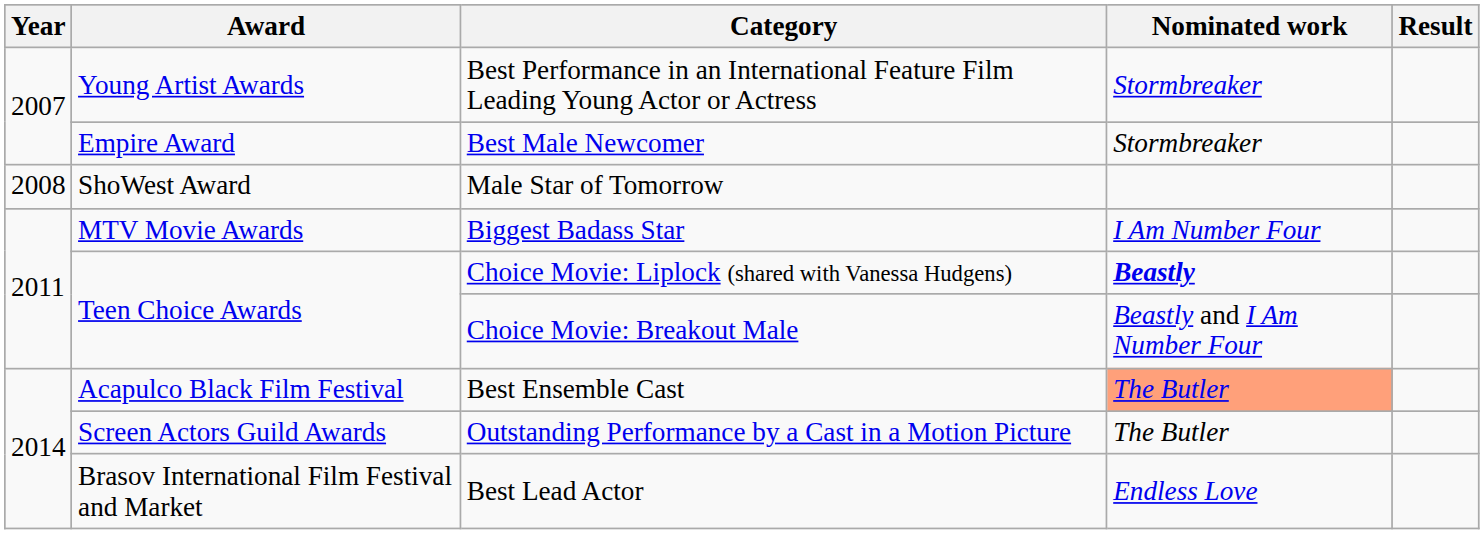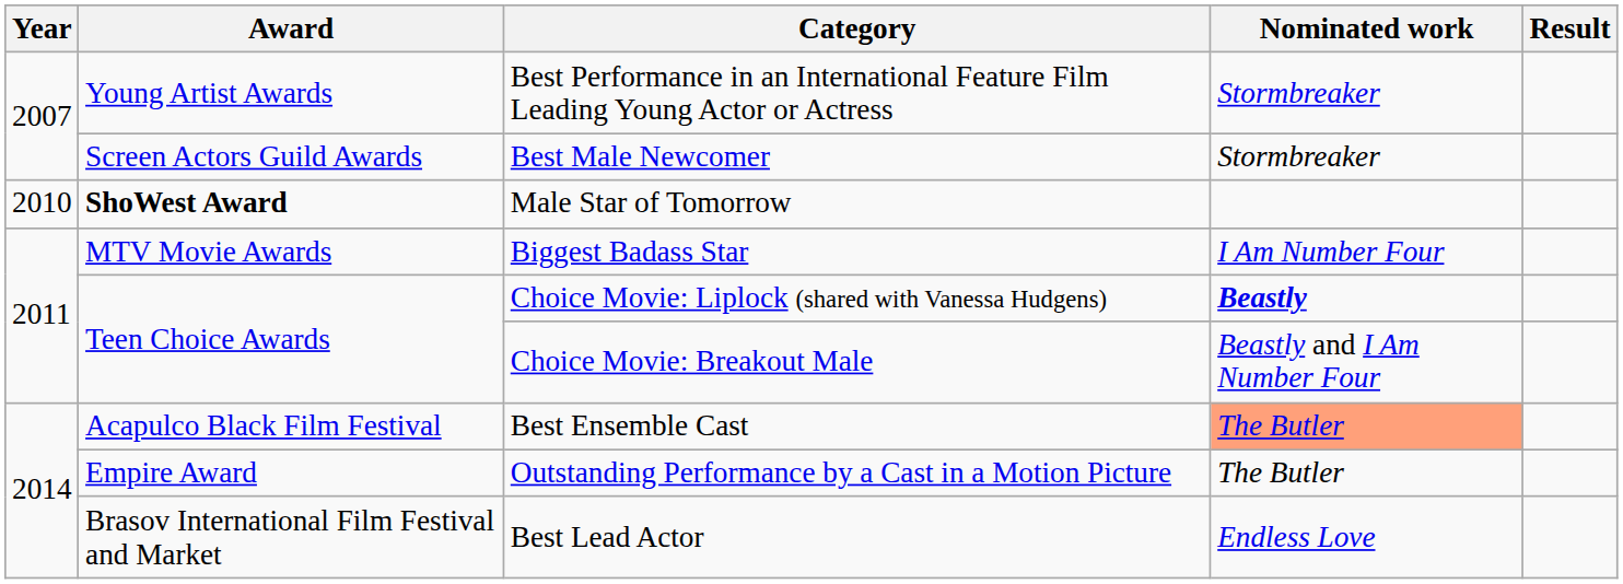 <table class="wikitable sortable">
 <tr>
 <th>Year</th>
 <th>Award</th>
 <th>Category</th>
 <th>Nominated work</th>
 <th>Result</th>
 </tr>
 <tr>
 <td rowspan="2">2007</td>
 <td><a href='#'>Young Artist Awards</a></td>
 <td>Best Performance in an International Feature Film Leading Young Actor or Actress</td>
 <td><em><a href='#'>Stormbreaker</a></em></td>
 <td></td>
 </tr>
 <tr>
-<td><a href='#'>Empire Award</a></td>
+<td><a href='#'>Screen Actors Guild Awards</a></td>
 <td><a href='#'>Best Male Newcomer</a></td>
 <td><em>Stormbreaker</em></td>
 <td></td>
 </tr>
 <tr>
-<td>2008</td>
-<td>ShoWest Award</td>
+<td>2010</td>
+<td><strong>ShoWest Award</strong></td>
 <td>Male Star of Tomorrow</td>
 <td></td>
 <td></td>
 </tr>
 <tr>
 <td rowspan="3">2011</td>
 <td><a href='#'>MTV Movie Awards</a></td>
 <td><a href='#'>Biggest Badass Star</a></td>
 <td><em><a href='#'>I Am Number Four</a></em></td>
 <td></td>
 </tr>
 <tr>
 <td rowspan="2"><a href='#'>Teen Choice Awards</a></td>
 <td><a href='#'>Choice Movie: Liplock</a> <small>(shared with Vanessa Hudgens)</small></td>
 <td><strong><em><a href='#'>Beastly</a></em></strong></td>
 <td></td>
 </tr>
 <tr>
 <td><a href='#'>Choice Movie: Breakout Male</a></td>
 <td><em><a href='#'>Beastly</a></em> and <em><a href='#'>I Am Number Four</a></em></td>
 <td></td>
 </tr>
 <tr>
 <td rowspan="3">2014</td>
 <td><a href='#'>Acapulco Black Film Festival</a></td>
 <td>Best Ensemble Cast</td>
 <td data-sort-value="Butler, The" style="background: lightsalmon;"><em><a href='#'>The Butler</a></em></td>
 <td></td>
 </tr>
 <tr>
-<td><a href='#'>Screen Actors Guild Awards</a></td>
+<td><a href='#'>Empire Award</a></td>
 <td><a href='#'>Outstanding Performance by a Cast in a Motion Picture</a></td>
 <td data-sort-value="Butler, The"><em>The Butler</em></td>
 <td></td>
 </tr>
 <tr>
 <td>Brasov International Film Festival and Market</td>
 <td>Best Lead Actor</td>
 <td><em><a href='#'>Endless Love</a></em></td>
 <td></td>
 </tr>
 </table>
